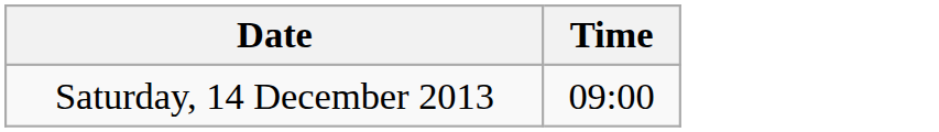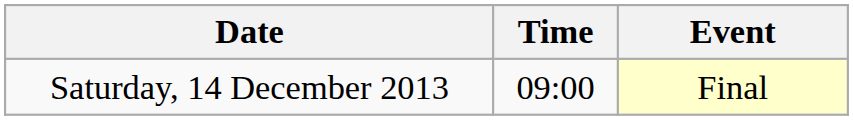 <table class = "wikitable" style="text-align:center;">
 <tr>
 <th width=220>Date</th>
 <th width=50>Time</th>
+<th width=100>Event</th>
 </tr>
 <tr>
 <td>Saturday, 14 December 2013</td>
 <td>09:00</td>
+<td bgcolor=ffffcc>Final</td>
 </tr>
 </table>
